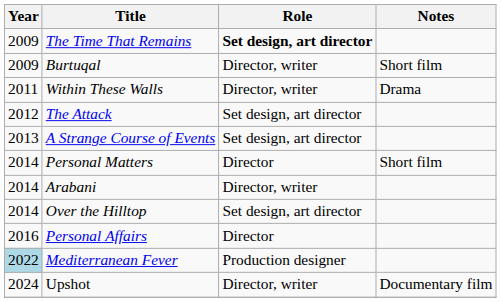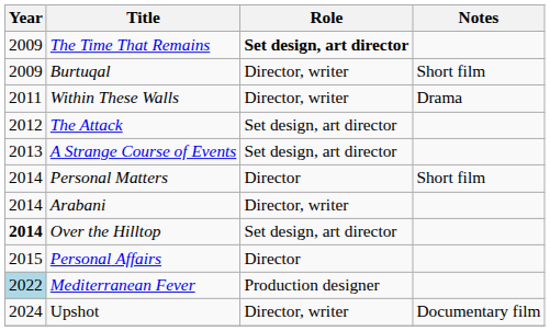 <table class="wikitable sortable">
 <tr>
 <th>Year</th>
 <th>Title</th>
 <th>Role</th>
 <th>Notes</th>
 </tr>
 <tr>
 <td>2009</td>
 <td><em><a href='#'>The Time That Remains</a></em></td>
 <td><strong>Set design, art director</strong></td>
 <td></td>
 </tr>
 <tr>
 <td>2009</td>
 <td><em>Burtuqal</em></td>
 <td>Director, writer</td>
 <td>Short film</td>
 </tr>
 <tr>
 <td>2011</td>
 <td><em>Within These Walls</em></td>
 <td>Director, writer</td>
 <td>Drama</td>
 </tr>
 <tr>
 <td>2012</td>
 <td><a href='#'><em>The Attack</em></a></td>
 <td>Set design, art director</td>
 <td></td>
 </tr>
 <tr>
 <td>2013</td>
 <td><em><a href='#'>A Strange Course of Events</a></em></td>
 <td>Set design, art director</td>
 <td></td>
 </tr>
 <tr>
 <td>2014</td>
 <td><em>Personal Matters</em></td>
 <td>Director</td>
 <td>Short film</td>
 </tr>
 <tr>
 <td>2014</td>
 <td><em>Arabani</em></td>
 <td>Director, writer</td>
 <td></td>
 </tr>
 <tr>
-<td>2014</td>
+<td><strong>2014</strong></td>
 <td><em>Over the Hilltop</em></td>
 <td>Set design, art director</td>
 <td></td>
 </tr>
 <tr>
-<td>2016</td>
+<td>2015</td>
 <td><a href='#'><em>Personal</em> <em>Affairs</em></a></td>
 <td>Director</td>
 <td></td>
 </tr>
 <tr>
 <td style="background: lightblue;">2022</td>
 <td><em><a href='#'>Mediterranean Fever</a></em></td>
 <td>Production designer</td>
 <td></td>
 </tr>
 <tr>
 <td>2024</td>
 <td>Upshot</td>
 <td>Director, writer</td>
 <td>Documentary film</td>
 </tr>
 <tr>
 </tr>
 </table>
